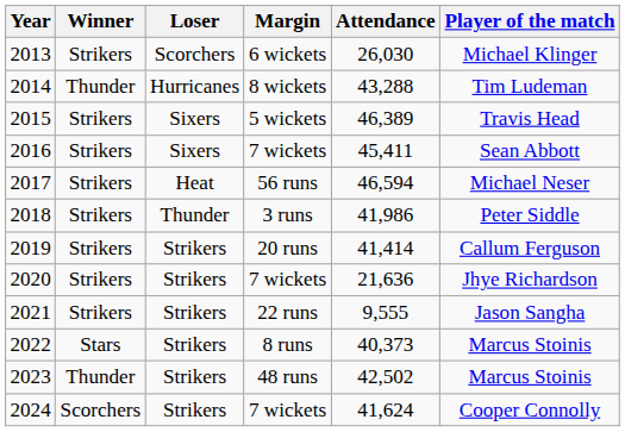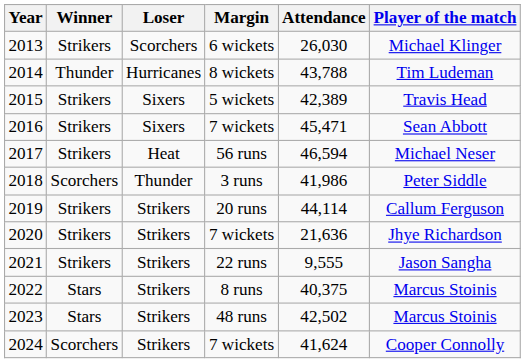 <table class="wikitable" style="text-align:center">
 <tr>
 <th>Year</th>
 <th>Winner</th>
 <th>Loser</th>
 <th>Margin</th>
 <th>Attendance</th>
 <th><a href='#'>Player of the match</a></th>
 </tr>
 <tr>
 <td>2013</td>
 <td>Strikers</td>
 <td>Scorchers</td>
 <td>6 wickets</td>
 <td>26,030</td>
 <td><a href='#'>Michael Klinger</a></td>
 </tr>
 <tr>
 <td>2014</td>
 <td>Thunder</td>
 <td>Hurricanes</td>
 <td>8 wickets</td>
-<td>43,288</td>
+<td>43,788</td>
 <td><a href='#'>Tim Ludeman</a></td>
 </tr>
 <tr>
 <td>2015</td>
 <td>Strikers</td>
 <td>Sixers</td>
 <td>5 wickets</td>
-<td>46,389</td>
+<td>42,389</td>
 <td><a href='#'>Travis Head</a></td>
 </tr>
 <tr>
 <td>2016</td>
 <td>Strikers</td>
 <td>Sixers</td>
 <td>7 wickets</td>
-<td>45,411</td>
+<td>45,471</td>
 <td><a href='#'>Sean Abbott</a></td>
 </tr>
 <tr>
 <td>2017</td>
 <td>Strikers</td>
 <td>Heat</td>
 <td>56 runs</td>
 <td>46,594</td>
 <td><a href='#'>Michael Neser</a></td>
 </tr>
 <tr>
 <td>2018</td>
-<td>Strikers</td>
+<td>Scorchers</td>
 <td>Thunder</td>
 <td>3 runs</td>
 <td>41,986</td>
 <td><a href='#'>Peter Siddle</a></td>
 </tr>
 <tr>
 <td>2019</td>
 <td>Strikers</td>
 <td>Strikers</td>
 <td>20 runs</td>
-<td>41,414</td>
+<td>44,114</td>
 <td><a href='#'>Callum Ferguson</a></td>
 </tr>
 <tr>
 <td>2020</td>
 <td>Strikers</td>
 <td>Strikers</td>
 <td>7 wickets</td>
 <td>21,636</td>
 <td><a href='#'>Jhye Richardson</a></td>
 </tr>
 <tr>
 <td>2021</td>
 <td>Strikers</td>
 <td>Strikers</td>
 <td>22 runs</td>
 <td>9,555</td>
 <td><a href='#'>Jason Sangha</a></td>
 </tr>
 <tr>
 <td>2022</td>
 <td>Stars</td>
 <td>Strikers</td>
 <td>8 runs</td>
-<td>40,373</td>
+<td>40,375</td>
 <td><a href='#'>Marcus Stoinis</a></td>
 </tr>
 <tr>
 <td>2023</td>
-<td>Thunder</td>
+<td>Stars</td>
 <td>Strikers</td>
 <td>48 runs</td>
 <td>42,502</td>
 <td><a href='#'>Marcus Stoinis</a></td>
 </tr>
 <tr>
 <td>2024</td>
 <td>Scorchers</td>
 <td>Strikers</td>
 <td>7 wickets</td>
 <td>41,624</td>
 <td><a href='#'>Cooper Connolly</a></td>
 </tr>
 </table>
